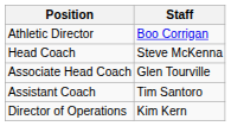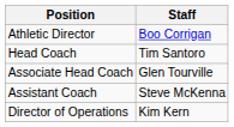 <table class="wikitable">
 <tr>
 <th>Position</th>
 <th>Staff</th>
 </tr>
 <tr>
 <td>Athletic Director</td>
 <td><a href='#'>Boo Corrigan</a></td>
 </tr>
 <tr>
 <td>Head Coach</td>
-<td>Steve McKenna</td>
+<td>Tim Santoro</td>
 </tr>
 <tr>
 <td>Associate Head Coach</td>
 <td>Glen Tourville</td>
 </tr>
 <tr>
 <td>Assistant Coach</td>
-<td>Tim Santoro</td>
+<td>Steve McKenna</td>
 </tr>
 <tr>
 <td>Director of Operations</td>
 <td>Kim Kern</td>
 </tr>
 </table>
